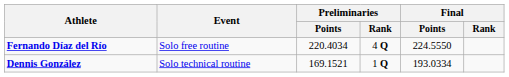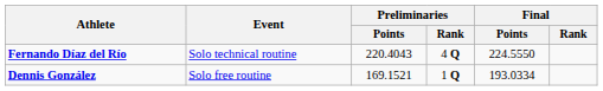 <table class="wikitable" style="text-align:center; font-size:90%; width:55%;">
 <tr>
 <th rowspan="2">Athlete</th>
 <th rowspan="2">Event</th>
 <th colspan="2">Preliminaries</th>
 <th colspan="2">Final</th>
 </tr>
 <tr style="font-size:95%">
 <th>Points</th>
 <th>Rank</th>
 <th>Points</th>
 <th>Rank</th>
 </tr>
 <tr>
 <td align=left><strong><a href='#'>Fernando Díaz del Río</a></strong></td>
-<td align=left><a href='#'>Solo free routine</a></td>
-<td>220.4034</td>
+<td align=left><a href='#'>Solo technical routine</a></td>
+<td>220.4043</td>
 <td>4 <strong>Q</strong></td>
 <td>224.5550</td>
 <td></td>
 </tr>
 <tr>
 <td align=left><strong><a href='#'>Dennis González</a></strong></td>
-<td align=left><a href='#'>Solo technical routine</a></td>
+<td align=left><a href='#'>Solo free routine</a></td>
 <td>169.1521</td>
 <td>1 <strong>Q</strong></td>
 <td>193.0334</td>
 <td></td>
 </tr>
 </table>
